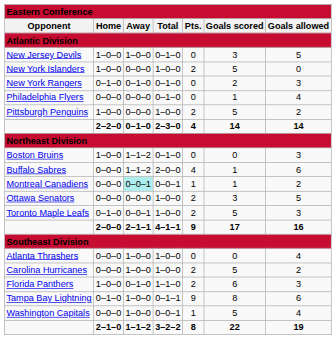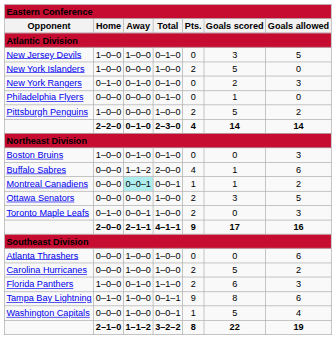 <table class="wikitable" style="font-size: 85%; text-align: center">
 <tr>
 <td colspan="7" style="text-align:left; background:#c60c30"><span> <strong>Eastern Conference</strong> </span></td>
 </tr>
 <tr>
 <th>Opponent</th>
 <th>Home</th>
 <th>Away</th>
 <th>Total</th>
 <th>Pts.</th>
 <th>Goals scored</th>
 <th>Goals allowed</th>
 </tr>
 <tr>
 <td colspan="7" style="text-align:left; background:#c60c30"><span> <strong>Atlantic Division</strong> </span></td>
 </tr>
 <tr>
 <td style="text-align:left"><a href='#'>New Jersey Devils</a></td>
 <td>1–0–0</td>
 <td>1–0–0</td>
 <td>0–1–0</td>
 <td>0</td>
 <td>3</td>
 <td>5</td>
 </tr>
 <tr>
 <td style="text-align:left"><a href='#'>New York Islanders</a></td>
 <td>1–0–0</td>
 <td>0–0–0</td>
 <td>1–0–0</td>
 <td>2</td>
 <td>5</td>
 <td>0</td>
 </tr>
 <tr>
 <td style="text-align:left"><a href='#'>New York Rangers</a></td>
 <td>0–1–0</td>
 <td>0–1–0</td>
 <td>0–1–0</td>
 <td>0</td>
 <td>2</td>
 <td>3</td>
 </tr>
 <tr>
 <td style="text-align:left"><a href='#'>Philadelphia Flyers</a></td>
 <td>0–0–0</td>
 <td>0–0–0</td>
 <td>0–1–0</td>
 <td>0</td>
 <td>1</td>
-<td>4</td>
+<td>0</td>
 </tr>
 <tr>
 <td style="text-align:left"><a href='#'>Pittsburgh Penguins</a></td>
 <td>1–0–0</td>
 <td>0–0–0</td>
 <td>1–0–0</td>
 <td>2</td>
 <td>5</td>
 <td>2</td>
 </tr>
 <tr style="font-weight:bold">
 <td></td>
 <td>2–2–0</td>
 <td>0–1–0</td>
 <td>2–3–0</td>
 <td>4</td>
 <td>14</td>
 <td>14</td>
 </tr>
 <tr>
 <td colspan="7" style="text-align:left; background:#c60c30"><span> <strong>Northeast Division</strong> </span></td>
 </tr>
 <tr>
 <td style="text-align:left"><a href='#'>Boston Bruins</a></td>
 <td>1–0–0</td>
-<td>1–1–2</td>
+<td>0–1–0</td>
 <td>0–1–0</td>
 <td>0</td>
 <td>0</td>
 <td>3</td>
 </tr>
 <tr>
 <td style="text-align:left"><a href='#'>Buffalo Sabres</a></td>
 <td>0–0–0</td>
 <td>1–1–2</td>
 <td>2–0–0</td>
 <td>4</td>
 <td>1</td>
 <td>6</td>
 </tr>
 <tr>
 <td style="text-align:left"><a href='#'>Montreal Canadiens</a></td>
 <td>0–0–0</td>
 <td style="background: paleturquoise;">0–0–1</td>
 <td>0–0–1</td>
 <td>1</td>
 <td>1</td>
 <td>2</td>
 </tr>
 <tr>
 <td style="text-align:left"><a href='#'>Ottawa Senators</a></td>
 <td>0–0–0</td>
 <td>0–0–0</td>
 <td>1–0–0</td>
 <td>2</td>
 <td>3</td>
 <td>5</td>
 </tr>
 <tr>
 <td style="text-align:left"><a href='#'>Toronto Maple Leafs</a></td>
 <td>0–1–0</td>
 <td>0–0–1</td>
 <td>1–0–0</td>
 <td>2</td>
-<td>5</td>
+<td>0</td>
 <td>3</td>
 </tr>
 <tr style="font-weight:bold">
 <td></td>
 <td>2–0–0</td>
 <td>2–1–1</td>
 <td>4–1–1</td>
 <td>9</td>
 <td>17</td>
 <td>16</td>
 </tr>
 <tr>
 <td colspan="7" style="text-align:left; background:#c60c30"><span> <strong>Southeast Division</strong> </span></td>
 </tr>
 <tr>
 <td style="text-align:left"><a href='#'>Atlanta Thrashers</a></td>
 <td>0–0–0</td>
 <td>1–0–0</td>
 <td>1–0–0</td>
 <td>0</td>
 <td>0</td>
-<td>4</td>
+<td>6</td>
 </tr>
 <tr>
 <td style="text-align:left"><a href='#'>Carolina Hurricanes</a></td>
 <td>0–0–0</td>
 <td>1–0–0</td>
 <td>1–0–0</td>
 <td>2</td>
 <td>5</td>
 <td>2</td>
 </tr>
 <tr>
 <td style="text-align:left"><a href='#'>Florida Panthers</a></td>
 <td>1–0–0</td>
 <td>0–1–0</td>
 <td>1–1–0</td>
 <td>2</td>
 <td>6</td>
 <td>3</td>
 </tr>
 <tr>
 <td style="text-align:left"><a href='#'>Tampa Bay Lightning</a></td>
 <td>0–1–0</td>
 <td>1–0–0</td>
 <td>0–1–1</td>
 <td>9</td>
 <td>8</td>
 <td>6</td>
 </tr>
 <tr>
 <td style="text-align:left"><a href='#'>Washington Capitals</a></td>
 <td>0–0–0</td>
 <td>1–0–0</td>
 <td>0–0–1</td>
 <td>1</td>
 <td>5</td>
 <td>4</td>
 </tr>
 <tr style="font-weight:bold">
 <td></td>
 <td>2–1–0</td>
 <td>1–1–2</td>
 <td>3–2–2</td>
 <td>8</td>
 <td>22</td>
 <td>19</td>
 </tr>
 </table>
